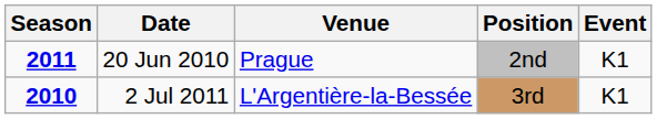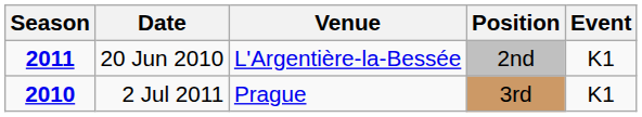 <table class="wikitable" style="text-align:center; font-size:95%;">
 <tr>
 <th>Season</th>
 <th>Date</th>
 <th>Venue</th>
 <th>Position</th>
 <th>Event</th>
 </tr>
 <tr>
 <td><strong><a href='#'>2011</a></strong></td>
 <td align=right>20 Jun 2010</td>
-<td align=left><a href='#'>Prague</a></td>
+<td align=left><a href='#'>L'Argentière-la-Bessée</a></td>
 <td bgcolor=silver>2nd</td>
 <td>K1</td>
 </tr>
 <tr>
 <td><strong><a href='#'>2010</a></strong></td>
 <td align=right>2 Jul 2011</td>
-<td align=left><a href='#'>L'Argentière-la-Bessée</a></td>
+<td align=left><a href='#'>Prague</a></td>
 <td bgcolor=cc9966>3rd</td>
 <td>K1</td>
 </tr>
 </table>
